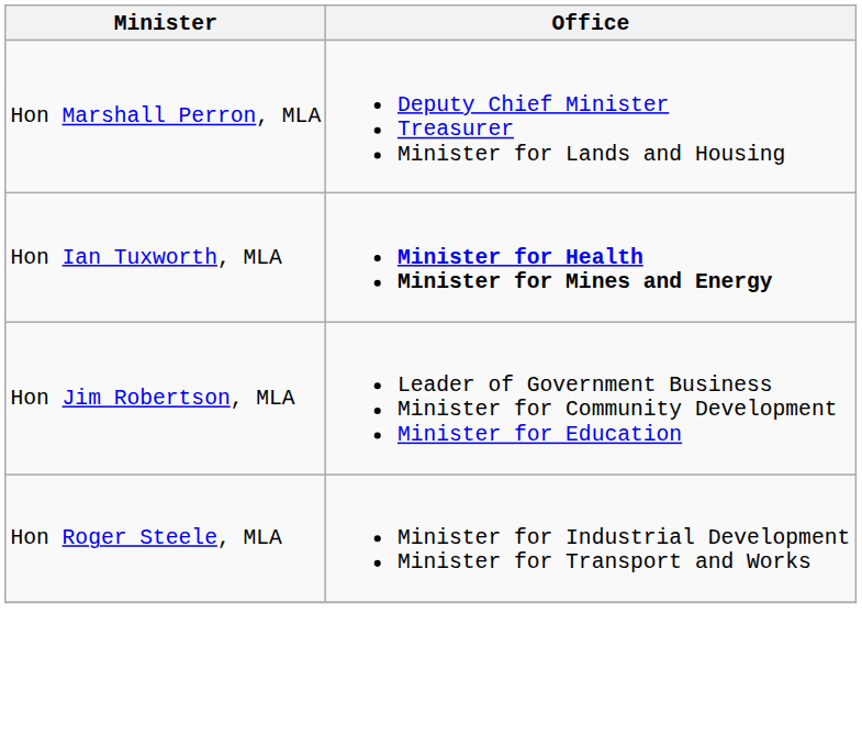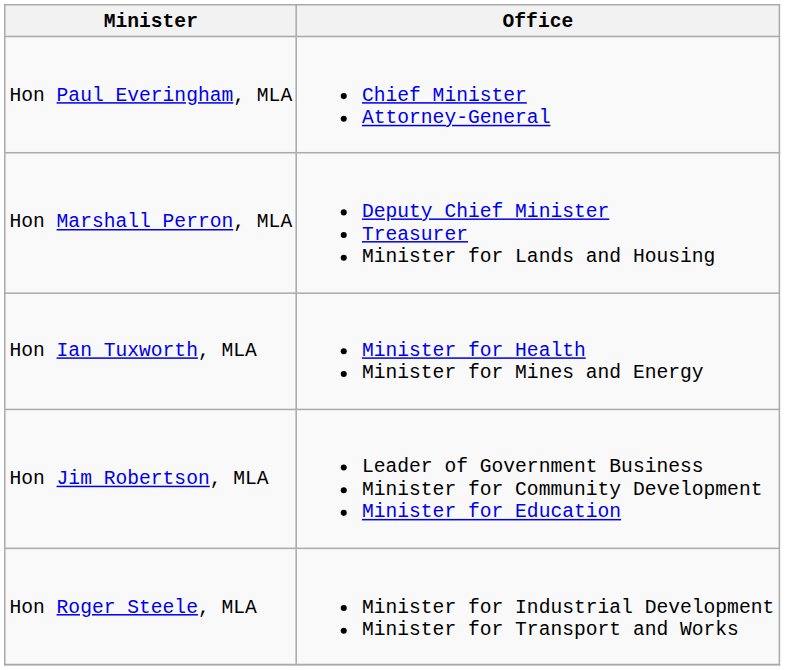 <table class="wikitable">
 <tr>
 <th>Minister</th>
 <th>Office</th>
+</tr>
+<tr>
+<td>Hon <a href='#'>Paul Everingham</a>, MLA</td>
+<td><br><ul><li><a href='#'>Chief Minister</a></li><li><a href='#'>Attorney-General</a></li></ul></td>
 </tr>
 <tr>
 <td>Hon <a href='#'>Marshall Perron</a>, MLA</td>
 <td><br><ul><li><a href='#'>Deputy Chief Minister</a></li><li><a href='#'>Treasurer</a></li><li>Minister for Lands and Housing</li></ul></td>
 </tr>
 <tr>
 <td>Hon <a href='#'>Ian Tuxworth</a>, MLA</td>
-<td><strong><br><ul><li><a href='#'>Minister for Health</a></li><li>Minister for Mines and Energy</li></ul></strong></td>
+<td><br><ul><li><a href='#'>Minister for Health</a></li><li>Minister for Mines and Energy</li></ul></td>
 </tr>
 <tr>
 <td>Hon <a href='#'>Jim Robertson</a>, MLA</td>
 <td><br><ul><li>Leader of Government Business</li><li>Minister for Community Development</li><li><a href='#'>Minister for Education</a></li></ul></td>
 </tr>
 <tr>
 <td>Hon <a href='#'>Roger Steele</a>, MLA</td>
 <td><br><ul><li>Minister for Industrial Development</li><li>Minister for Transport and Works</li></ul></td>
 </tr>
 <tr>
 </tr>
 </table>
